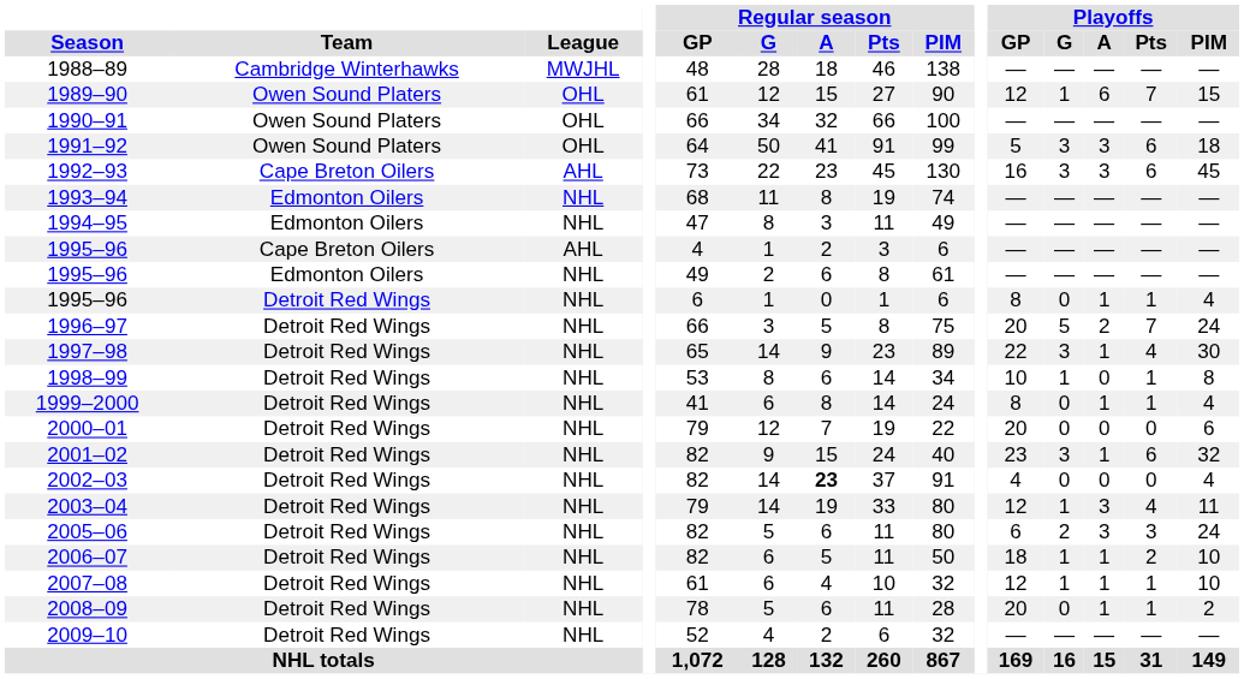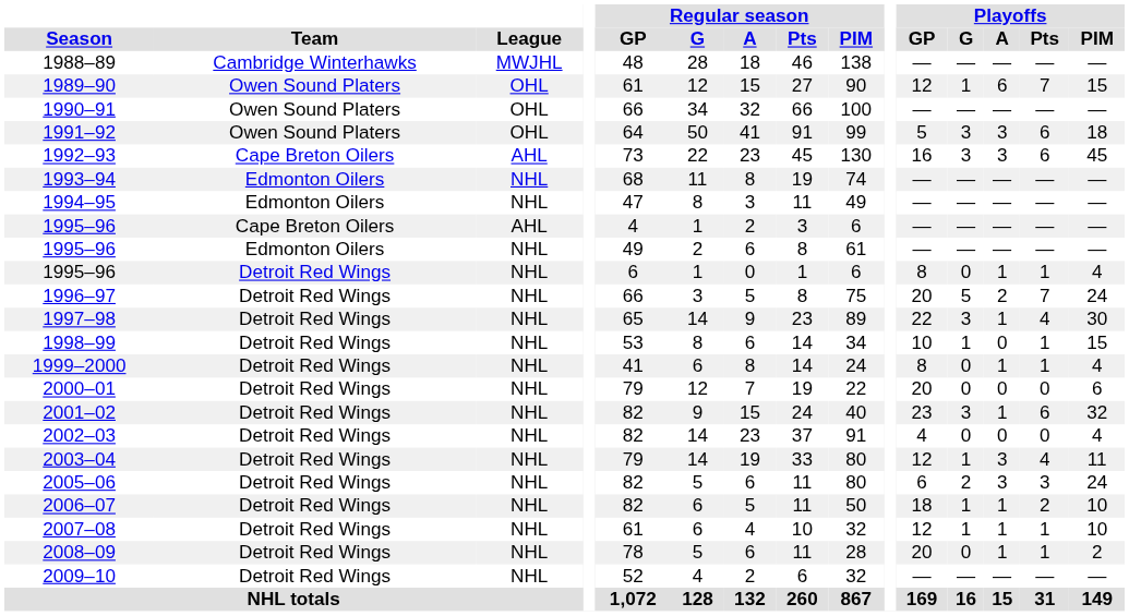 <table border="0" cellpadding="1" cellspacing="0" style="text-align:center; width:60em">
 <tr bgcolor="#e0e0e0">
 <th colspan="3" bgcolor="#ffffff"> </th>
 <th rowspan="99" bgcolor="#ffffff"> </th>
 <th colspan="5"><a href='#'>Regular season</a></th>
 <th rowspan="99" bgcolor="#ffffff"> </th>
 <th colspan="5"><a href='#'>Playoffs</a></th>
 </tr>
 <tr bgcolor="#e0e0e0">
 <th><a href='#'>Season</a></th>
 <th>Team</th>
 <th>League</th>
 <th>GP</th>
 <th><a href='#'>G</a></th>
 <th><a href='#'>A</a></th>
 <th><a href='#'>Pts</a></th>
 <th><a href='#'>PIM</a></th>
 <th>GP</th>
 <th>G</th>
 <th>A</th>
 <th>Pts</th>
 <th>PIM</th>
 </tr>
 <tr>
 <td>1988–89</td>
 <td><a href='#'>Cambridge Winterhawks</a></td>
 <td><a href='#'>MWJHL</a></td>
 <td>48</td>
 <td>28</td>
 <td>18</td>
 <td>46</td>
 <td>138</td>
 <td>—</td>
 <td>—</td>
 <td>—</td>
 <td>—</td>
 <td>—</td>
 </tr>
 <tr bgcolor="#f0f0f0">
 <td><a href='#'>1989–90</a></td>
 <td><a href='#'>Owen Sound Platers</a></td>
 <td><a href='#'>OHL</a></td>
 <td>61</td>
 <td>12</td>
 <td>15</td>
 <td>27</td>
 <td>90</td>
 <td>12</td>
 <td>1</td>
 <td>6</td>
 <td>7</td>
 <td>15</td>
 </tr>
 <tr>
 <td><a href='#'>1990–91</a></td>
 <td>Owen Sound Platers</td>
 <td>OHL</td>
 <td>66</td>
 <td>34</td>
 <td>32</td>
 <td>66</td>
 <td>100</td>
 <td>—</td>
 <td>—</td>
 <td>—</td>
 <td>—</td>
 <td>—</td>
 </tr>
 <tr bgcolor="#f0f0f0">
 <td><a href='#'>1991–92</a></td>
 <td>Owen Sound Platers</td>
 <td>OHL</td>
 <td>64</td>
 <td>50</td>
 <td>41</td>
 <td>91</td>
 <td>99</td>
 <td>5</td>
 <td>3</td>
 <td>3</td>
 <td>6</td>
 <td>18</td>
 </tr>
 <tr>
 <td><a href='#'>1992–93</a></td>
 <td><a href='#'>Cape Breton Oilers</a></td>
 <td><a href='#'>AHL</a></td>
 <td>73</td>
 <td>22</td>
 <td>23</td>
 <td>45</td>
 <td>130</td>
 <td>16</td>
 <td>3</td>
 <td>3</td>
 <td>6</td>
 <td>45</td>
 </tr>
 <tr bgcolor="#f0f0f0">
 <td><a href='#'>1993–94</a></td>
 <td><a href='#'>Edmonton Oilers</a></td>
 <td><a href='#'>NHL</a></td>
 <td>68</td>
 <td>11</td>
 <td>8</td>
 <td>19</td>
 <td>74</td>
 <td>—</td>
 <td>—</td>
 <td>—</td>
 <td>—</td>
 <td>—</td>
 </tr>
 <tr>
 <td><a href='#'>1994–95</a></td>
 <td>Edmonton Oilers</td>
 <td>NHL</td>
 <td>47</td>
 <td>8</td>
 <td>3</td>
 <td>11</td>
 <td>49</td>
 <td>—</td>
 <td>—</td>
 <td>—</td>
 <td>—</td>
 <td>—</td>
 </tr>
 <tr bgcolor="#f0f0f0">
 <td><a href='#'>1995–96</a></td>
 <td>Cape Breton Oilers</td>
 <td>AHL</td>
 <td>4</td>
 <td>1</td>
 <td>2</td>
 <td>3</td>
 <td>6</td>
 <td>—</td>
 <td>—</td>
 <td>—</td>
 <td>—</td>
 <td>—</td>
 </tr>
 <tr>
 <td><a href='#'>1995–96</a></td>
 <td>Edmonton Oilers</td>
 <td>NHL</td>
 <td>49</td>
 <td>2</td>
 <td>6</td>
 <td>8</td>
 <td>61</td>
 <td>—</td>
 <td>—</td>
 <td>—</td>
 <td>—</td>
 <td>—</td>
 </tr>
 <tr bgcolor="#f0f0f0">
 <td>1995–96</td>
 <td><a href='#'>Detroit Red Wings</a></td>
 <td>NHL</td>
 <td>6</td>
 <td>1</td>
 <td>0</td>
 <td>1</td>
 <td>6</td>
 <td>8</td>
 <td>0</td>
 <td>1</td>
 <td>1</td>
 <td>4</td>
 </tr>
 <tr>
 <td><a href='#'>1996–97</a></td>
 <td>Detroit Red Wings</td>
 <td>NHL</td>
 <td>66</td>
 <td>3</td>
 <td>5</td>
 <td>8</td>
 <td>75</td>
 <td>20</td>
 <td>5</td>
 <td>2</td>
 <td>7</td>
 <td>24</td>
 </tr>
 <tr bgcolor="#f0f0f0">
 <td><a href='#'>1997–98</a></td>
 <td>Detroit Red Wings</td>
 <td>NHL</td>
 <td>65</td>
 <td>14</td>
 <td>9</td>
 <td>23</td>
 <td>89</td>
 <td>22</td>
 <td>3</td>
 <td>1</td>
 <td>4</td>
 <td>30</td>
 </tr>
 <tr>
 <td><a href='#'>1998–99</a></td>
 <td>Detroit Red Wings</td>
 <td>NHL</td>
 <td>53</td>
 <td>8</td>
 <td>6</td>
 <td>14</td>
 <td>34</td>
 <td>10</td>
 <td>1</td>
 <td>0</td>
 <td>1</td>
-<td>8</td>
+<td>15</td>
 </tr>
 <tr bgcolor="#f0f0f0">
 <td><a href='#'>1999–2000</a></td>
 <td>Detroit Red Wings</td>
 <td>NHL</td>
 <td>41</td>
 <td>6</td>
 <td>8</td>
 <td>14</td>
 <td>24</td>
 <td>8</td>
 <td>0</td>
 <td>1</td>
 <td>1</td>
 <td>4</td>
 </tr>
 <tr>
 <td><a href='#'>2000–01</a></td>
 <td>Detroit Red Wings</td>
 <td>NHL</td>
 <td>79</td>
 <td>12</td>
 <td>7</td>
 <td>19</td>
 <td>22</td>
 <td>20</td>
 <td>0</td>
 <td>0</td>
 <td>0</td>
 <td>6</td>
 </tr>
 <tr bgcolor="#f0f0f0">
 <td><a href='#'>2001–02</a></td>
 <td>Detroit Red Wings</td>
 <td>NHL</td>
 <td>82</td>
 <td>9</td>
 <td>15</td>
 <td>24</td>
 <td>40</td>
 <td>23</td>
 <td>3</td>
 <td>1</td>
 <td>6</td>
 <td>32</td>
 </tr>
 <tr>
 <td><a href='#'>2002–03</a></td>
 <td>Detroit Red Wings</td>
 <td>NHL</td>
 <td>82</td>
 <td>14</td>
-<td><strong>23</strong></td>
+<td>23</td>
 <td>37</td>
 <td>91</td>
 <td>4</td>
 <td>0</td>
 <td>0</td>
 <td>0</td>
 <td>4</td>
 </tr>
 <tr bgcolor="#f0f0f0">
 <td><a href='#'>2003–04</a></td>
 <td>Detroit Red Wings</td>
 <td>NHL</td>
 <td>79</td>
 <td>14</td>
 <td>19</td>
 <td>33</td>
 <td>80</td>
 <td>12</td>
 <td>1</td>
 <td>3</td>
 <td>4</td>
 <td>11</td>
 </tr>
 <tr>
 <td><a href='#'>2005–06</a></td>
 <td>Detroit Red Wings</td>
 <td>NHL</td>
 <td>82</td>
 <td>5</td>
 <td>6</td>
 <td>11</td>
 <td>80</td>
 <td>6</td>
 <td>2</td>
 <td>3</td>
 <td>3</td>
 <td>24</td>
 </tr>
 <tr bgcolor="#f0f0f0">
 <td><a href='#'>2006–07</a></td>
 <td>Detroit Red Wings</td>
 <td>NHL</td>
 <td>82</td>
 <td>6</td>
 <td>5</td>
 <td>11</td>
 <td>50</td>
 <td>18</td>
 <td>1</td>
 <td>1</td>
 <td>2</td>
 <td>10</td>
 </tr>
 <tr>
 <td><a href='#'>2007–08</a></td>
 <td>Detroit Red Wings</td>
 <td>NHL</td>
 <td>61</td>
 <td>6</td>
 <td>4</td>
 <td>10</td>
 <td>32</td>
 <td>12</td>
 <td>1</td>
 <td>1</td>
 <td>1</td>
 <td>10</td>
 </tr>
 <tr bgcolor="#f0f0f0">
 <td><a href='#'>2008–09</a></td>
 <td>Detroit Red Wings</td>
 <td>NHL</td>
 <td>78</td>
 <td>5</td>
 <td>6</td>
 <td>11</td>
 <td>28</td>
 <td>20</td>
 <td>0</td>
 <td>1</td>
 <td>1</td>
 <td>2</td>
 </tr>
 <tr>
 <td><a href='#'>2009–10</a></td>
 <td>Detroit Red Wings</td>
 <td>NHL</td>
 <td>52</td>
 <td>4</td>
 <td>2</td>
 <td>6</td>
 <td>32</td>
 <td>—</td>
 <td>—</td>
 <td>—</td>
 <td>—</td>
 <td>—</td>
 </tr>
 <tr bgcolor="#e0e0e0">
 <th colspan="3">NHL totals</th>
 <th>1,072</th>
 <th>128</th>
 <th>132</th>
 <th>260</th>
 <th>867</th>
 <th>169</th>
 <th>16</th>
 <th>15</th>
 <th>31</th>
 <th>149</th>
 </tr>
 </table>
